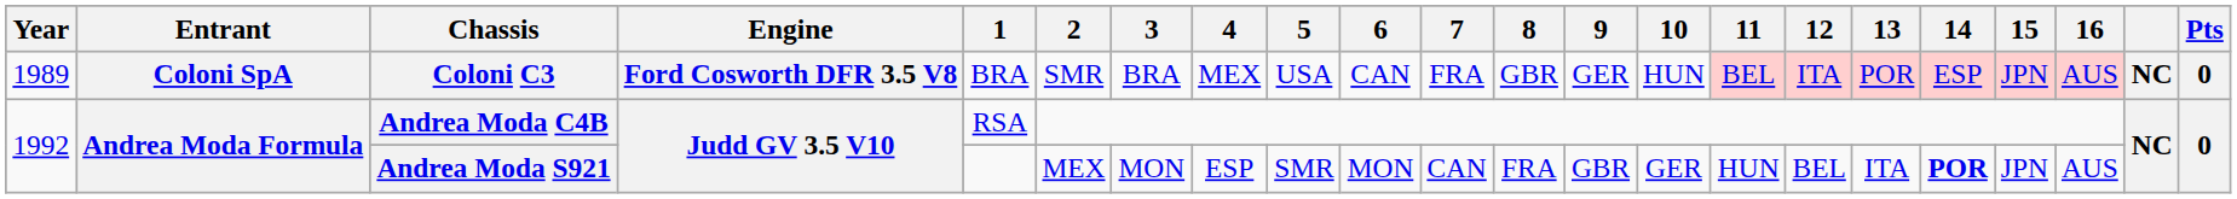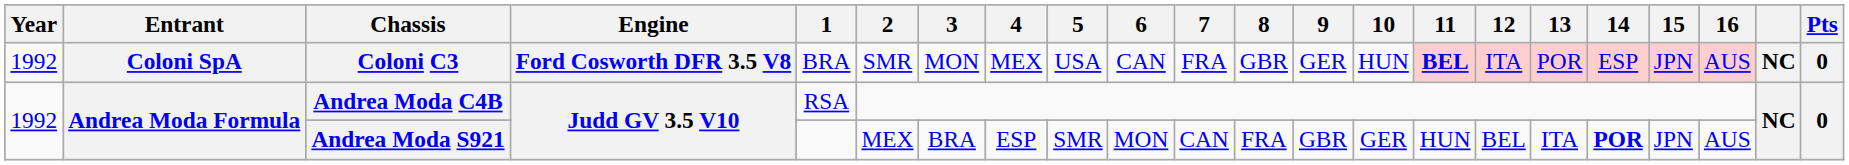 <table class="wikitable" style="text-align:center; font-size:85%">
 <tr>
 <th>Year</th>
 <th>Entrant</th>
 <th>Chassis</th>
 <th>Engine</th>
 <th>1</th>
 <th>2</th>
 <th>3</th>
 <th>4</th>
 <th>5</th>
 <th>6</th>
 <th>7</th>
 <th>8</th>
 <th>9</th>
 <th>10</th>
 <th>11</th>
 <th>12</th>
 <th>13</th>
 <th>14</th>
 <th>15</th>
 <th>16</th>
 <th></th>
 <th><a href='#'>Pts</a></th>
 </tr>
 <tr>
-<td><a href='#'>1989</a></td>
+<td><a href='#'>1992</a></td>
 <th nowrap><a href='#'>Coloni SpA</a></th>
 <th nowrap><a href='#'>Coloni</a> <a href='#'>C3</a></th>
 <th nowrap><a href='#'>Ford Cosworth DFR</a> 3.5 <a href='#'>V8</a></th>
 <td><a href='#'>BRA</a></td>
 <td><a href='#'>SMR</a></td>
-<td><a href='#'>BRA</a></td>
+<td><a href='#'>MON</a></td>
 <td><a href='#'>MEX</a></td>
 <td><a href='#'>USA</a></td>
 <td><a href='#'>CAN</a></td>
 <td><a href='#'>FRA</a></td>
 <td><a href='#'>GBR</a></td>
 <td><a href='#'>GER</a></td>
 <td><a href='#'>HUN</a></td>
-<td style="background:#FFCFCF;"><a href='#'>BEL</a><br></td>
+<td style="background:#FFCFCF;"><strong><a href='#'>BEL</a><br></strong></td>
 <td style="background:#FFCFCF;"><a href='#'>ITA</a><br></td>
 <td style="background:#FFCFCF;"><a href='#'>POR</a><br></td>
 <td style="background:#FFCFCF;"><a href='#'>ESP</a><br></td>
 <td style="background:#FFCFCF;"><a href='#'>JPN</a><br></td>
 <td style="background:#FFCFCF;"><a href='#'>AUS</a><br></td>
 <th>NC</th>
 <th>0</th>
 </tr>
 <tr>
 <td rowspan=2><a href='#'>1992</a></td>
 <th rowspan=2 nowrap><a href='#'>Andrea Moda Formula</a></th>
 <th nowrap><a href='#'>Andrea Moda</a> <a href='#'>C4B</a></th>
 <th rowspan=2 nowrap><a href='#'>Judd GV</a> 3.5 <a href='#'>V10</a></th>
 <td><a href='#'>RSA</a><br></td>
 <td colspan=15></td>
 <th rowspan=2>NC</th>
 <th rowspan=2>0</th>
 </tr>
 <tr>
 <th nowrap><a href='#'>Andrea Moda</a> <a href='#'>S921</a></th>
 <td></td>
 <td><a href='#'>MEX</a><br></td>
-<td><a href='#'>MON</a></td>
+<td><a href='#'>BRA</a></td>
 <td><a href='#'>ESP</a></td>
 <td><a href='#'>SMR</a></td>
 <td><a href='#'>MON</a></td>
 <td><a href='#'>CAN</a></td>
 <td><a href='#'>FRA</a></td>
 <td><a href='#'>GBR</a></td>
 <td><a href='#'>GER</a></td>
 <td><a href='#'>HUN</a></td>
 <td><a href='#'>BEL</a></td>
 <td><a href='#'>ITA</a></td>
 <td><strong><a href='#'>POR</a></strong></td>
 <td><a href='#'>JPN</a></td>
 <td><a href='#'>AUS</a></td>
 </tr>
 </table>
